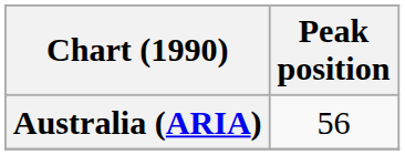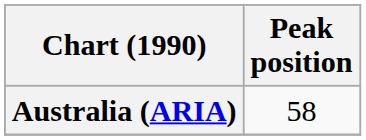 <table class="wikitable sortable plainrowheaders" style="text-align:center">
 <tr>
 <th scope="col">Chart (1990)</th>
 <th scope="col">Peak<br>position</th>
 </tr>
 <tr>
 <th scope="row">Australia (<a href='#'>ARIA</a>)</th>
-<td>56</td>
+<td>58</td>
 </tr>
 <tr>
 </tr>
 </table>
